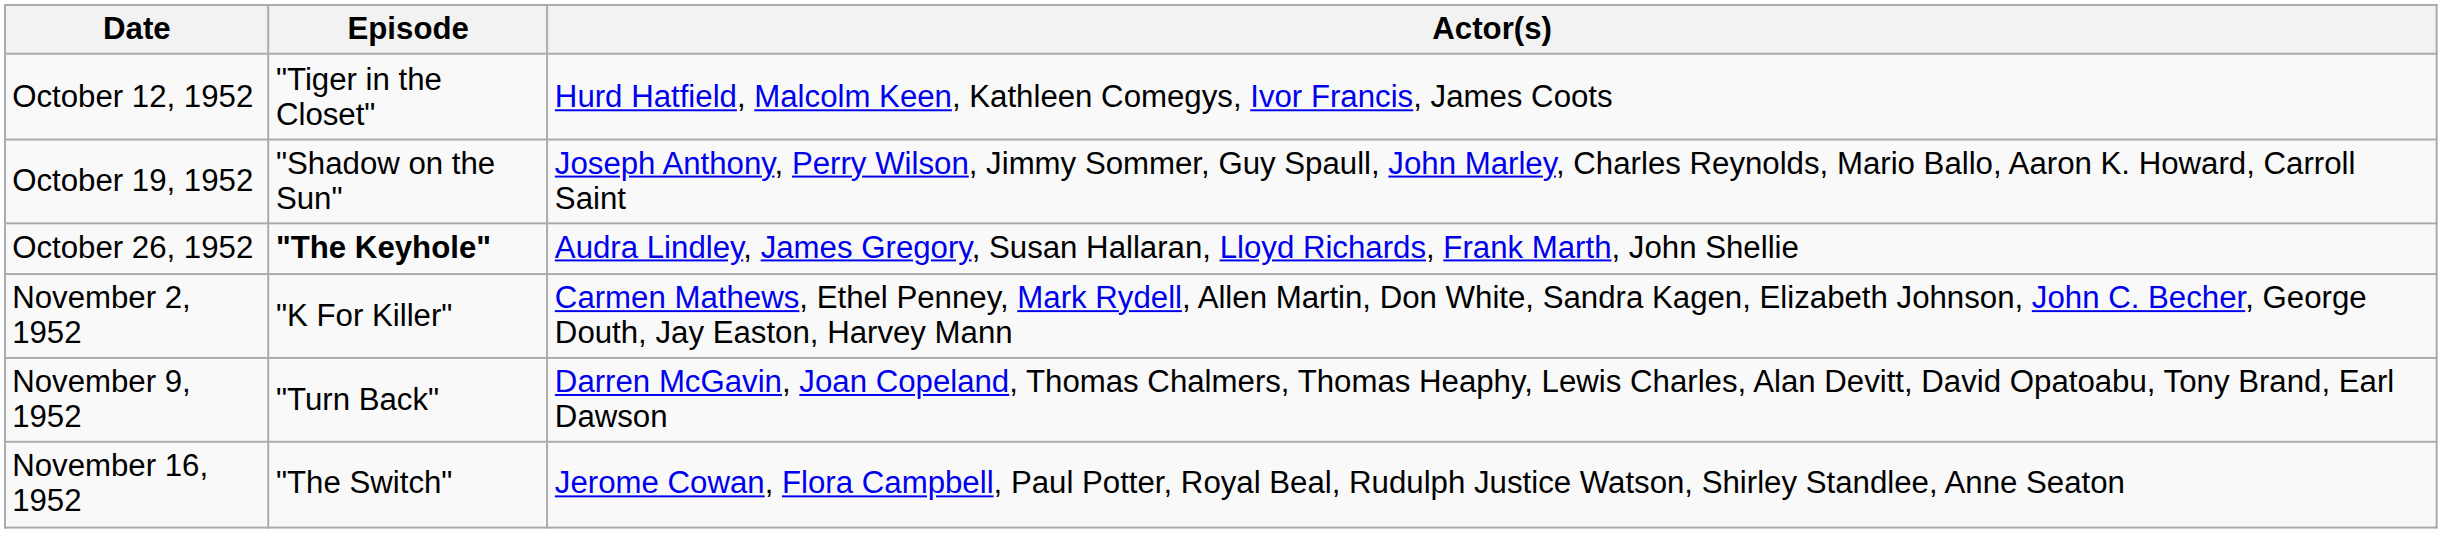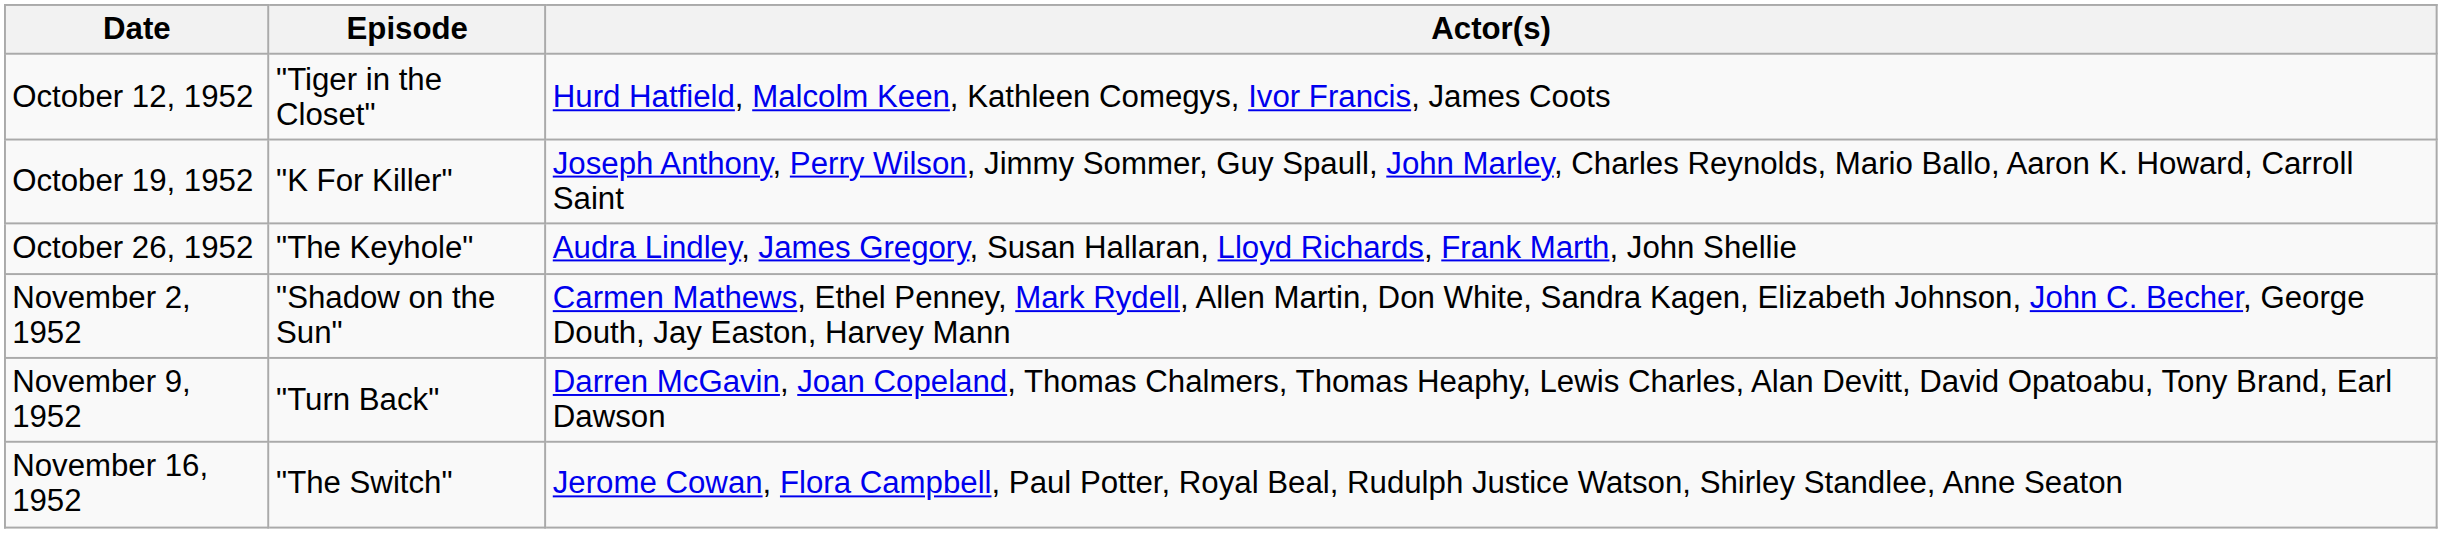 <table class="wikitable">
 <tr>
 <th>Date</th>
 <th>Episode</th>
 <th>Actor(s)</th>
 </tr>
 <tr>
 <td>October 12, 1952</td>
 <td>"Tiger in the Closet"</td>
 <td><a href='#'>Hurd Hatfield</a>, <a href='#'>Malcolm Keen</a>, Kathleen Comegys, <a href='#'>Ivor Francis</a>, James Coots</td>
 </tr>
 <tr>
 <td>October 19, 1952</td>
-<td>"Shadow on the Sun"</td>
+<td>"K For Killer"</td>
 <td><a href='#'>Joseph Anthony</a>, <a href='#'>Perry Wilson</a>, Jimmy Sommer, Guy Spaull, <a href='#'>John Marley</a>, Charles Reynolds, Mario Ballo, Aaron K. Howard, Carroll Saint</td>
 </tr>
 <tr>
 <td>October 26, 1952</td>
-<td><strong>"The Keyhole"</strong></td>
+<td>"The Keyhole"</td>
 <td><a href='#'>Audra Lindley</a>, <a href='#'>James Gregory</a>, Susan Hallaran, <a href='#'>Lloyd Richards</a>, <a href='#'>Frank Marth</a>, John Shellie</td>
 </tr>
 <tr>
 <td>November 2, 1952</td>
-<td>"K For Killer"</td>
+<td>"Shadow on the Sun"</td>
 <td><a href='#'>Carmen Mathews</a>, Ethel Penney, <a href='#'>Mark Rydell</a>, Allen Martin, Don White, Sandra Kagen, Elizabeth Johnson, <a href='#'>John C. Becher</a>, George Douth, Jay Easton, Harvey Mann</td>
 </tr>
 <tr>
 <td>November 9, 1952</td>
 <td>"Turn Back"</td>
 <td><a href='#'>Darren McGavin</a>, <a href='#'>Joan Copeland</a>, Thomas Chalmers, Thomas Heaphy, Lewis Charles, Alan Devitt, David Opatoabu, Tony Brand, Earl Dawson</td>
 </tr>
 <tr>
 <td>November 16, 1952</td>
 <td>"The Switch"</td>
 <td><a href='#'>Jerome Cowan</a>, <a href='#'>Flora Campbell</a>, Paul Potter, Royal Beal, Rudulph Justice Watson, Shirley Standlee, Anne Seaton</td>
 </tr>
 </table>
